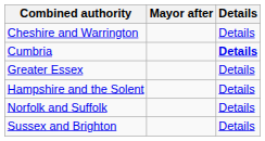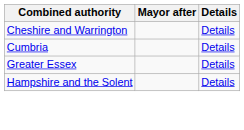 <table class="wikitable">
 <tr>
 <th>Combined authority</th>
 <th>Mayor after</th>
 <th>Details</th>
 </tr>
 <tr>
 <td><a href='#'>Cheshire and Warrington</a></td>
 <td></td>
 <td><a href='#'>Details</a></td>
 </tr>
 <tr>
 <td><a href='#'>Cumbria</a></td>
 <td></td>
-<td><strong><a href='#'>Details</a></strong></td>
+<td><a href='#'>Details</a></td>
 </tr>
 <tr>
 <td><a href='#'>Greater Essex</a></td>
 <td></td>
 <td><a href='#'>Details</a></td>
 </tr>
 <tr>
 <td><a href='#'>Hampshire and the Solent</a></td>
 <td></td>
 <td><a href='#'>Details</a></td>
 </tr>
-<tr>
-<td><a href='#'>Norfolk and Suffolk</a></td>
-<td></td>
-<td><a href='#'>Details</a></td>
-</tr>
-<tr>
-<td><a href='#'>Sussex and Brighton</a></td>
-<td></td>
-<td><a href='#'>Details</a></td>
-</tr>
 </table>
